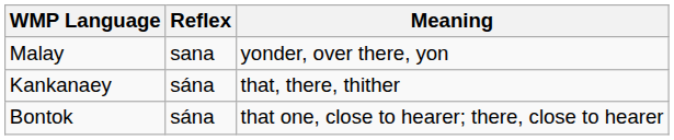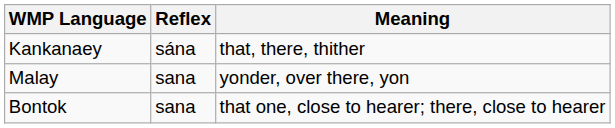 <table class="wikitable">
 <tr>
 <th>WMP Language</th>
 <th>Reflex</th>
 <th>Meaning</th>
 </tr>
 <tr>
+<td>Kankanaey</td>
+<td>sána</td>
+<td>that, there, thither</td>
+</tr>
+<tr>
 <td>Malay</td>
 <td>sana</td>
 <td>yonder, over there, yon</td>
 </tr>
 <tr>
-<td>Kankanaey</td>
-<td>sána</td>
-<td>that, there, thither</td>
-</tr>
-<tr>
 <td>Bontok</td>
-<td>sána</td>
+<td>sana</td>
 <td>that one, close to hearer; there, close to hearer</td>
 </tr>
 </table>
